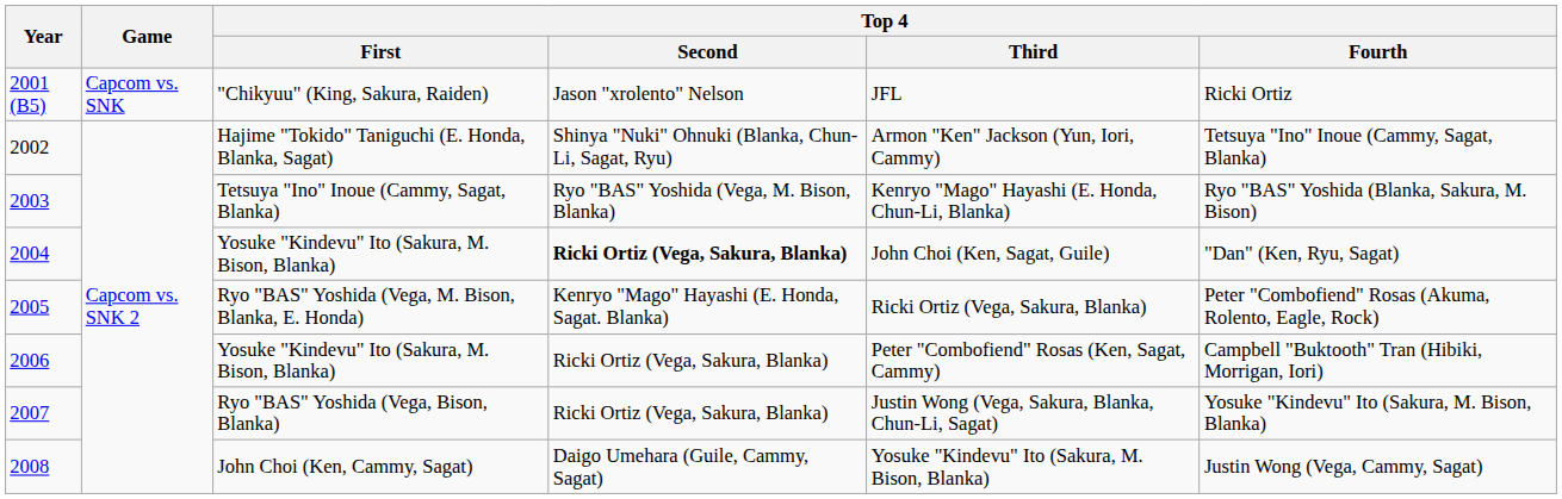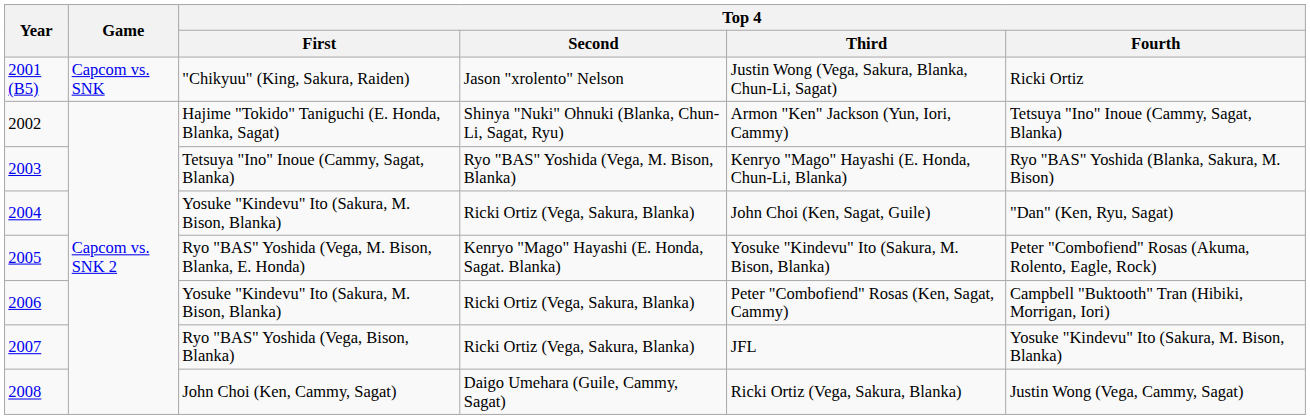 <table class="wikitable sortable" width=100%>
 <tr>
 <th rowspan=2>Year</th>
 <th rowspan=2>Game</th>
 <th colspan=4>Top 4</th>
 </tr>
 <tr>
 <th>First</th>
 <th>Second</th>
 <th>Third</th>
 <th>Fourth</th>
 </tr>
 <tr>
 <td><a href='#'>2001 (B5)</a></td>
 <td><a href='#'>Capcom vs. SNK</a></td>
 <td> "Chikyuu" (King, Sakura, Raiden)</td>
 <td> Jason "xrolento" Nelson</td>
-<td> JFL</td>
+<td>  Justin Wong (Vega, Sakura, Blanka, Chun-Li, Sagat)</td>
 <td> Ricki Ortiz</td>
 </tr>
 <tr>
 <td>2002</td>
 <td rowspan="7"><a href='#'>Capcom vs. SNK 2</a></td>
 <td> Hajime "Tokido" Taniguchi (E. Honda, Blanka, Sagat)</td>
 <td> Shinya "Nuki" Ohnuki (Blanka, Chun-Li, Sagat, Ryu)</td>
 <td> Armon "Ken" Jackson (Yun, Iori, Cammy)</td>
 <td> Tetsuya "Ino" Inoue (Cammy, Sagat, Blanka)</td>
 </tr>
 <tr>
 <td><a href='#'>2003</a></td>
 <td> Tetsuya "Ino" Inoue (Cammy, Sagat, Blanka)</td>
 <td> Ryo "BAS" Yoshida (Vega, M. Bison, Blanka)</td>
 <td> Kenryo "Mago" Hayashi (E. Honda, Chun-Li, Blanka)</td>
 <td> Ryo "BAS" Yoshida (Blanka, Sakura, M. Bison)</td>
 </tr>
 <tr>
 <td><a href='#'>2004</a></td>
 <td> Yosuke "Kindevu" Ito (Sakura, M. Bison, Blanka)</td>
-<td><strong>  Ricki Ortiz (Vega, Sakura, Blanka)</strong></td>
+<td>  Ricki Ortiz (Vega, Sakura, Blanka)</td>
 <td>  John Choi (Ken, Sagat, Guile)</td>
 <td> "Dan" (Ken, Ryu, Sagat)</td>
 </tr>
 <tr>
 <td><a href='#'>2005</a></td>
 <td> Ryo "BAS" Yoshida (Vega, M. Bison, Blanka, E. Honda)</td>
 <td> Kenryo "Mago" Hayashi (E. Honda, Sagat. Blanka)</td>
-<td>  Ricki Ortiz (Vega, Sakura, Blanka)</td>
+<td> Yosuke "Kindevu" Ito (Sakura, M. Bison, Blanka)</td>
 <td>  Peter "Combofiend" Rosas (Akuma, Rolento, Eagle, Rock)</td>
 </tr>
 <tr>
 <td><a href='#'>2006</a></td>
 <td> Yosuke "Kindevu" Ito (Sakura, M. Bison, Blanka)</td>
 <td>  Ricki Ortiz (Vega, Sakura, Blanka)</td>
 <td>  Peter "Combofiend" Rosas (Ken, Sagat, Cammy)</td>
 <td>  Campbell "Buktooth" Tran (Hibiki, Morrigan, Iori)</td>
 </tr>
 <tr>
 <td><a href='#'>2007</a></td>
 <td> Ryo "BAS" Yoshida (Vega, Bison, Blanka)</td>
 <td>  Ricki Ortiz (Vega, Sakura, Blanka)</td>
-<td>  Justin Wong (Vega, Sakura, Blanka, Chun-Li, Sagat)</td>
+<td> JFL</td>
 <td> Yosuke "Kindevu" Ito (Sakura, M. Bison, Blanka)</td>
 </tr>
 <tr>
 <td><a href='#'>2008</a></td>
 <td>  John Choi (Ken, Cammy, Sagat)</td>
 <td> Daigo Umehara (Guile, Cammy, Sagat)</td>
-<td> Yosuke "Kindevu" Ito (Sakura, M. Bison, Blanka)</td>
+<td>  Ricki Ortiz (Vega, Sakura, Blanka)</td>
 <td> Justin Wong (Vega, Cammy, Sagat)</td>
 </tr>
 </table>
